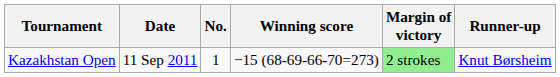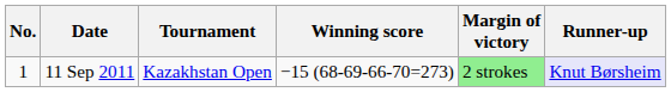 <table class="wikitable" style="font-size:95%;">
 <tr>
+<th>No.</th>
+<th>Date</th>
 <th>Tournament</th>
-<th>Date</th>
-<th>No.</th>
 <th>Winning score</th>
 <th>Margin of<br>victory</th>
 <th>Runner-up</th>
 </tr>
 <tr>
+<td align=center>1</td>
+<td align=right>11 Sep <a href='#'>2011</a></td>
 <td><a href='#'>Kazakhstan Open</a></td>
-<td align=right>11 Sep <a href='#'>2011</a></td>
-<td align=center>1</td>
 <td>−15 (68-69-66-70=273)</td>
 <td style="background: lightgreen;">2 strokes</td>
-<td> <a href='#'>Knut Børsheim</a></td>
+<td style="background: lavender;"> <a href='#'>Knut Børsheim</a></td>
 </tr>
 </table>
